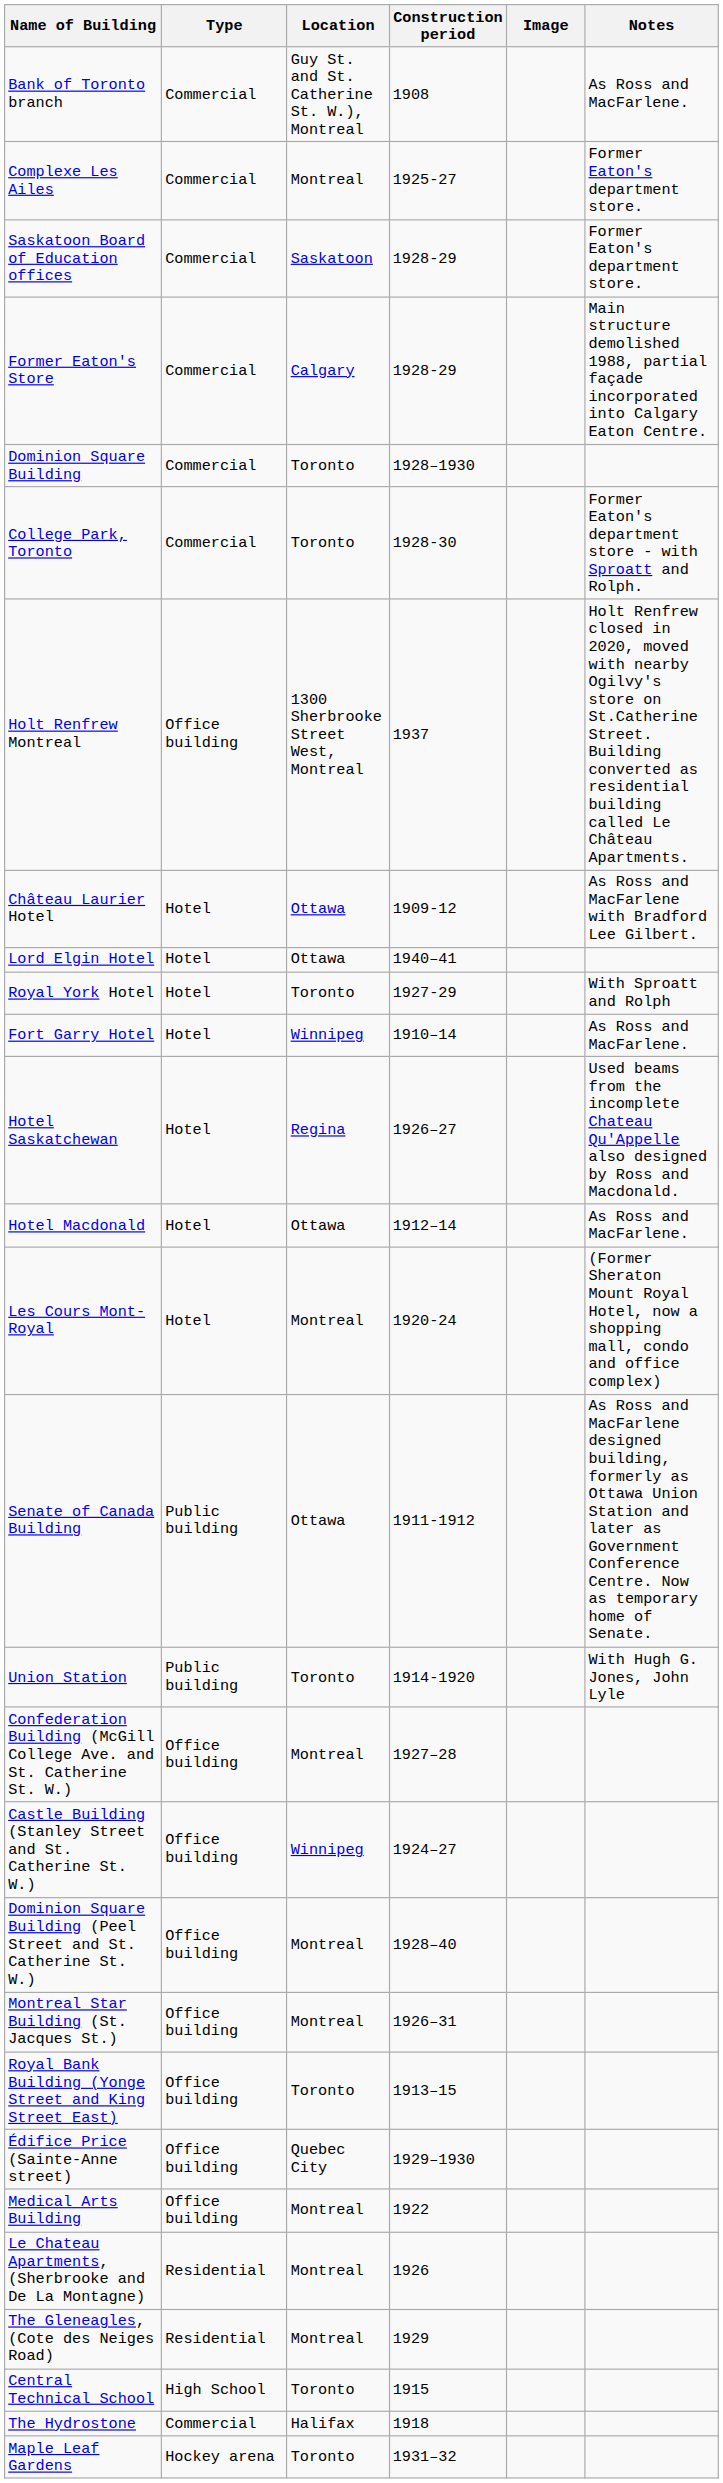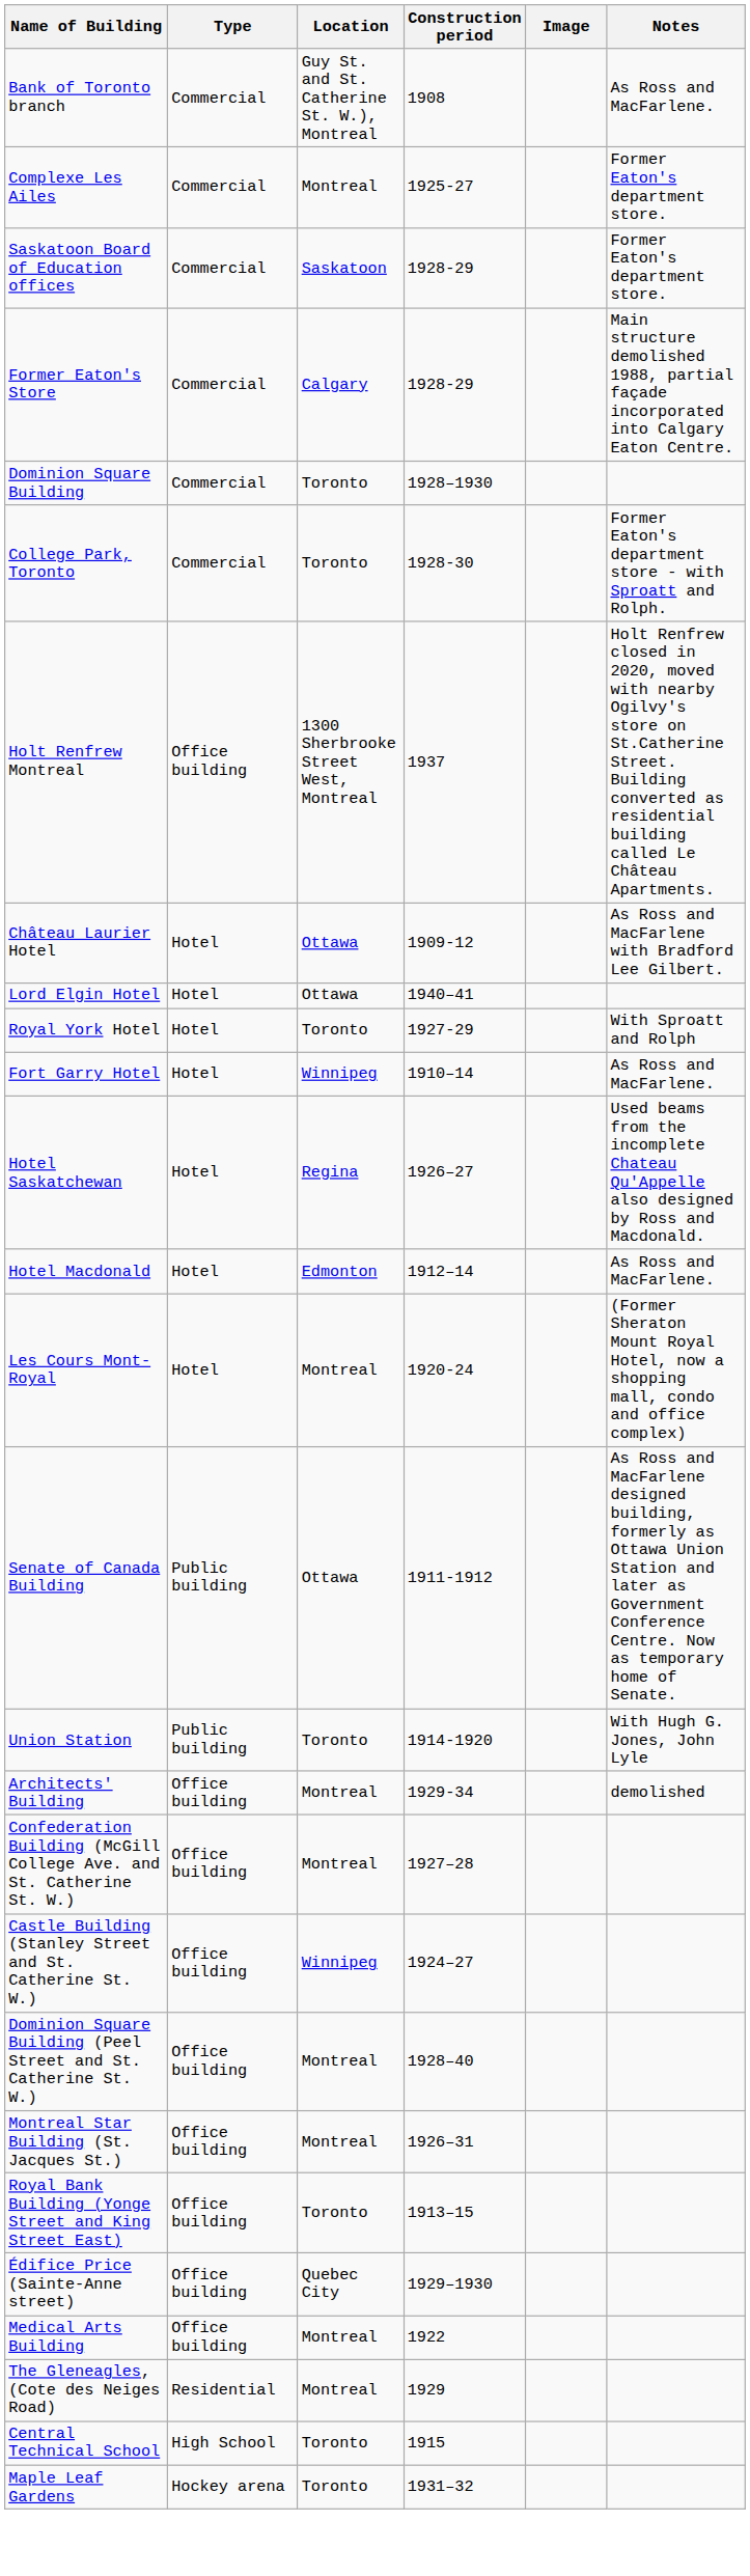 <table class="wikitable sortable">
 <tr>
 <th style="width:300px;">Name of Building</th>
 <th style="width:200px;">Type</th>
 <th style="width:100px;">Location</th>
 <th style="width:100px;">Construction period</th>
 <th style="width:200px;">Image</th>
 <th style="width:200px;">Notes</th>
 </tr>
 <tr>
 <td><a href='#'>Bank of Toronto</a> branch</td>
 <td>Commercial</td>
 <td>Guy St. and St. Catherine St. W.), Montreal</td>
 <td>1908</td>
 <td></td>
 <td>As Ross and MacFarlene.</td>
 </tr>
 <tr>
 <td><a href='#'>Complexe Les Ailes</a></td>
 <td>Commercial</td>
 <td>Montreal</td>
 <td>1925-27</td>
 <td></td>
 <td>Former <a href='#'>Eaton's</a> department store.</td>
 </tr>
 <tr>
 <td><a href='#'>Saskatoon Board of Education offices</a></td>
 <td>Commercial</td>
 <td><a href='#'>Saskatoon</a></td>
 <td>1928-29</td>
 <td></td>
 <td>Former Eaton's department store.</td>
 </tr>
 <tr>
 <td><a href='#'>Former Eaton's Store</a></td>
 <td>Commercial</td>
 <td><a href='#'>Calgary</a></td>
 <td>1928-29</td>
 <td></td>
 <td>Main structure demolished 1988, partial façade incorporated into Calgary Eaton Centre.</td>
 </tr>
 <tr>
 <td><a href='#'>Dominion Square Building</a></td>
 <td>Commercial</td>
 <td>Toronto</td>
 <td>1928–1930</td>
 <td></td>
 <td></td>
 </tr>
 <tr>
 <td><a href='#'>College Park, Toronto</a></td>
 <td>Commercial</td>
 <td>Toronto</td>
 <td>1928-30</td>
 <td></td>
 <td>Former Eaton's department store - with <a href='#'>Sproatt</a> and Rolph.</td>
 </tr>
 <tr>
 <td><a href='#'>Holt Renfrew</a> Montreal</td>
 <td>Office building</td>
 <td>1300 Sherbrooke Street West, Montreal</td>
 <td>1937</td>
 <td></td>
 <td>Holt Renfrew closed in 2020, moved with nearby Ogilvy's store on St.Catherine Street. Building converted as residential building called Le Château Apartments.</td>
 </tr>
 <tr>
 <td><a href='#'>Château Laurier</a> Hotel</td>
 <td>Hotel</td>
 <td><a href='#'>Ottawa</a></td>
 <td>1909-12</td>
 <td></td>
 <td>As Ross and MacFarlene with Bradford Lee Gilbert.<br></td>
 </tr>
 <tr>
 <td><a href='#'>Lord Elgin Hotel</a></td>
 <td>Hotel</td>
 <td>Ottawa</td>
 <td>1940–41</td>
 <td></td>
 <td></td>
 </tr>
 <tr>
 <td><a href='#'>Royal York</a> Hotel</td>
 <td>Hotel</td>
 <td>Toronto</td>
 <td>1927-29</td>
 <td></td>
 <td>With  Sproatt and Rolph</td>
 </tr>
 <tr>
 <td><a href='#'>Fort Garry Hotel</a></td>
 <td>Hotel</td>
 <td><a href='#'>Winnipeg</a></td>
 <td>1910–14</td>
 <td></td>
 <td>As Ross and MacFarlene.</td>
 </tr>
 <tr>
 <td><a href='#'>Hotel Saskatchewan</a></td>
 <td>Hotel</td>
 <td><a href='#'>Regina</a></td>
 <td>1926–27</td>
 <td></td>
 <td>Used beams from the incomplete <a href='#'>Chateau Qu'Appelle</a> also designed by Ross and Macdonald.</td>
 </tr>
 <tr>
 <td><a href='#'>Hotel Macdonald</a></td>
 <td>Hotel</td>
-<td>Ottawa</td>
+<td><a href='#'>Edmonton</a></td>
 <td>1912–14</td>
 <td></td>
 <td>As Ross and MacFarlene.</td>
 </tr>
 <tr>
 <td><a href='#'>Les Cours Mont-Royal</a></td>
 <td>Hotel</td>
 <td>Montreal</td>
 <td>1920-24</td>
 <td></td>
 <td>(Former Sheraton Mount Royal Hotel, now a shopping mall, condo and office complex)</td>
 </tr>
 <tr>
 <td><a href='#'>Senate of Canada Building</a></td>
 <td>Public building</td>
 <td>Ottawa</td>
 <td>1911-1912</td>
 <td></td>
 <td>As Ross and MacFarlene designed building, formerly as Ottawa Union Station and later as Government Conference Centre. Now as temporary home of Senate.</td>
 </tr>
 <tr>
 <td><a href='#'>Union Station</a></td>
 <td>Public building</td>
 <td>Toronto</td>
 <td>1914-1920</td>
 <td></td>
 <td>With Hugh G. Jones, John Lyle</td>
+</tr>
+<tr>
+<td><a href='#'>Architects' Building</a></td>
+<td>Office building</td>
+<td>Montreal</td>
+<td>1929-34</td>
+<td></td>
+<td>demolished</td>
 </tr>
 <tr>
 <td><a href='#'>Confederation Building</a> (McGill College Ave. and St. Catherine St. W.)</td>
 <td>Office building</td>
 <td>Montreal</td>
 <td>1927–28</td>
 <td></td>
 <td></td>
 </tr>
 <tr>
 <td><a href='#'>Castle Building</a> (Stanley Street and St. Catherine St. W.)</td>
 <td>Office building</td>
 <td><a href='#'>Winnipeg</a></td>
 <td>1924–27</td>
 <td></td>
 <td></td>
 </tr>
 <tr>
 <td><a href='#'>Dominion Square Building</a> (Peel Street and St. Catherine St. W.)</td>
 <td>Office building</td>
 <td>Montreal</td>
 <td>1928–40</td>
 <td></td>
 <td></td>
 </tr>
 <tr>
 <td><a href='#'>Montreal Star Building</a> (St. Jacques St.)</td>
 <td>Office building</td>
 <td>Montreal</td>
 <td>1926–31</td>
 <td></td>
 <td></td>
 </tr>
 <tr>
 <td><a href='#'>Royal Bank Building (Yonge Street and King Street East)</a></td>
 <td>Office building</td>
 <td>Toronto</td>
 <td>1913–15</td>
 <td></td>
 <td></td>
 </tr>
 <tr>
 <td><a href='#'>Édifice Price</a> (Sainte-Anne street)</td>
 <td>Office building</td>
 <td>Quebec City</td>
 <td>1929–1930</td>
 <td></td>
 <td></td>
 </tr>
 <tr>
 <td><a href='#'>Medical Arts Building</a></td>
 <td>Office building</td>
 <td>Montreal</td>
 <td>1922</td>
 <td></td>
 <td></td>
 </tr>
 <tr>
-<td><a href='#'>Le Chateau Apartments</a>, (Sherbrooke and De La Montagne)</td>
-<td>Residential</td>
-<td>Montreal</td>
-<td>1926</td>
-<td></td>
-<td></td>
-</tr>
-<tr>
 <td><a href='#'>The Gleneagles</a>, (Cote des Neiges Road)</td>
 <td>Residential</td>
 <td>Montreal</td>
 <td>1929</td>
 <td></td>
 <td></td>
 </tr>
 <tr>
 <td><a href='#'>Central Technical School</a></td>
 <td>High School</td>
 <td>Toronto</td>
 <td>1915</td>
 <td></td>
 <td></td>
 </tr>
 <tr>
-<td><a href='#'>The Hydrostone</a></td>
-<td>Commercial</td>
-<td>Halifax</td>
-<td>1918</td>
-<td></td>
-<td></td>
-</tr>
-<tr>
 <td><a href='#'>Maple Leaf Gardens</a></td>
 <td>Hockey arena</td>
 <td>Toronto</td>
 <td>1931–32</td>
 <td></td>
 <td></td>
 </tr>
 </table>
